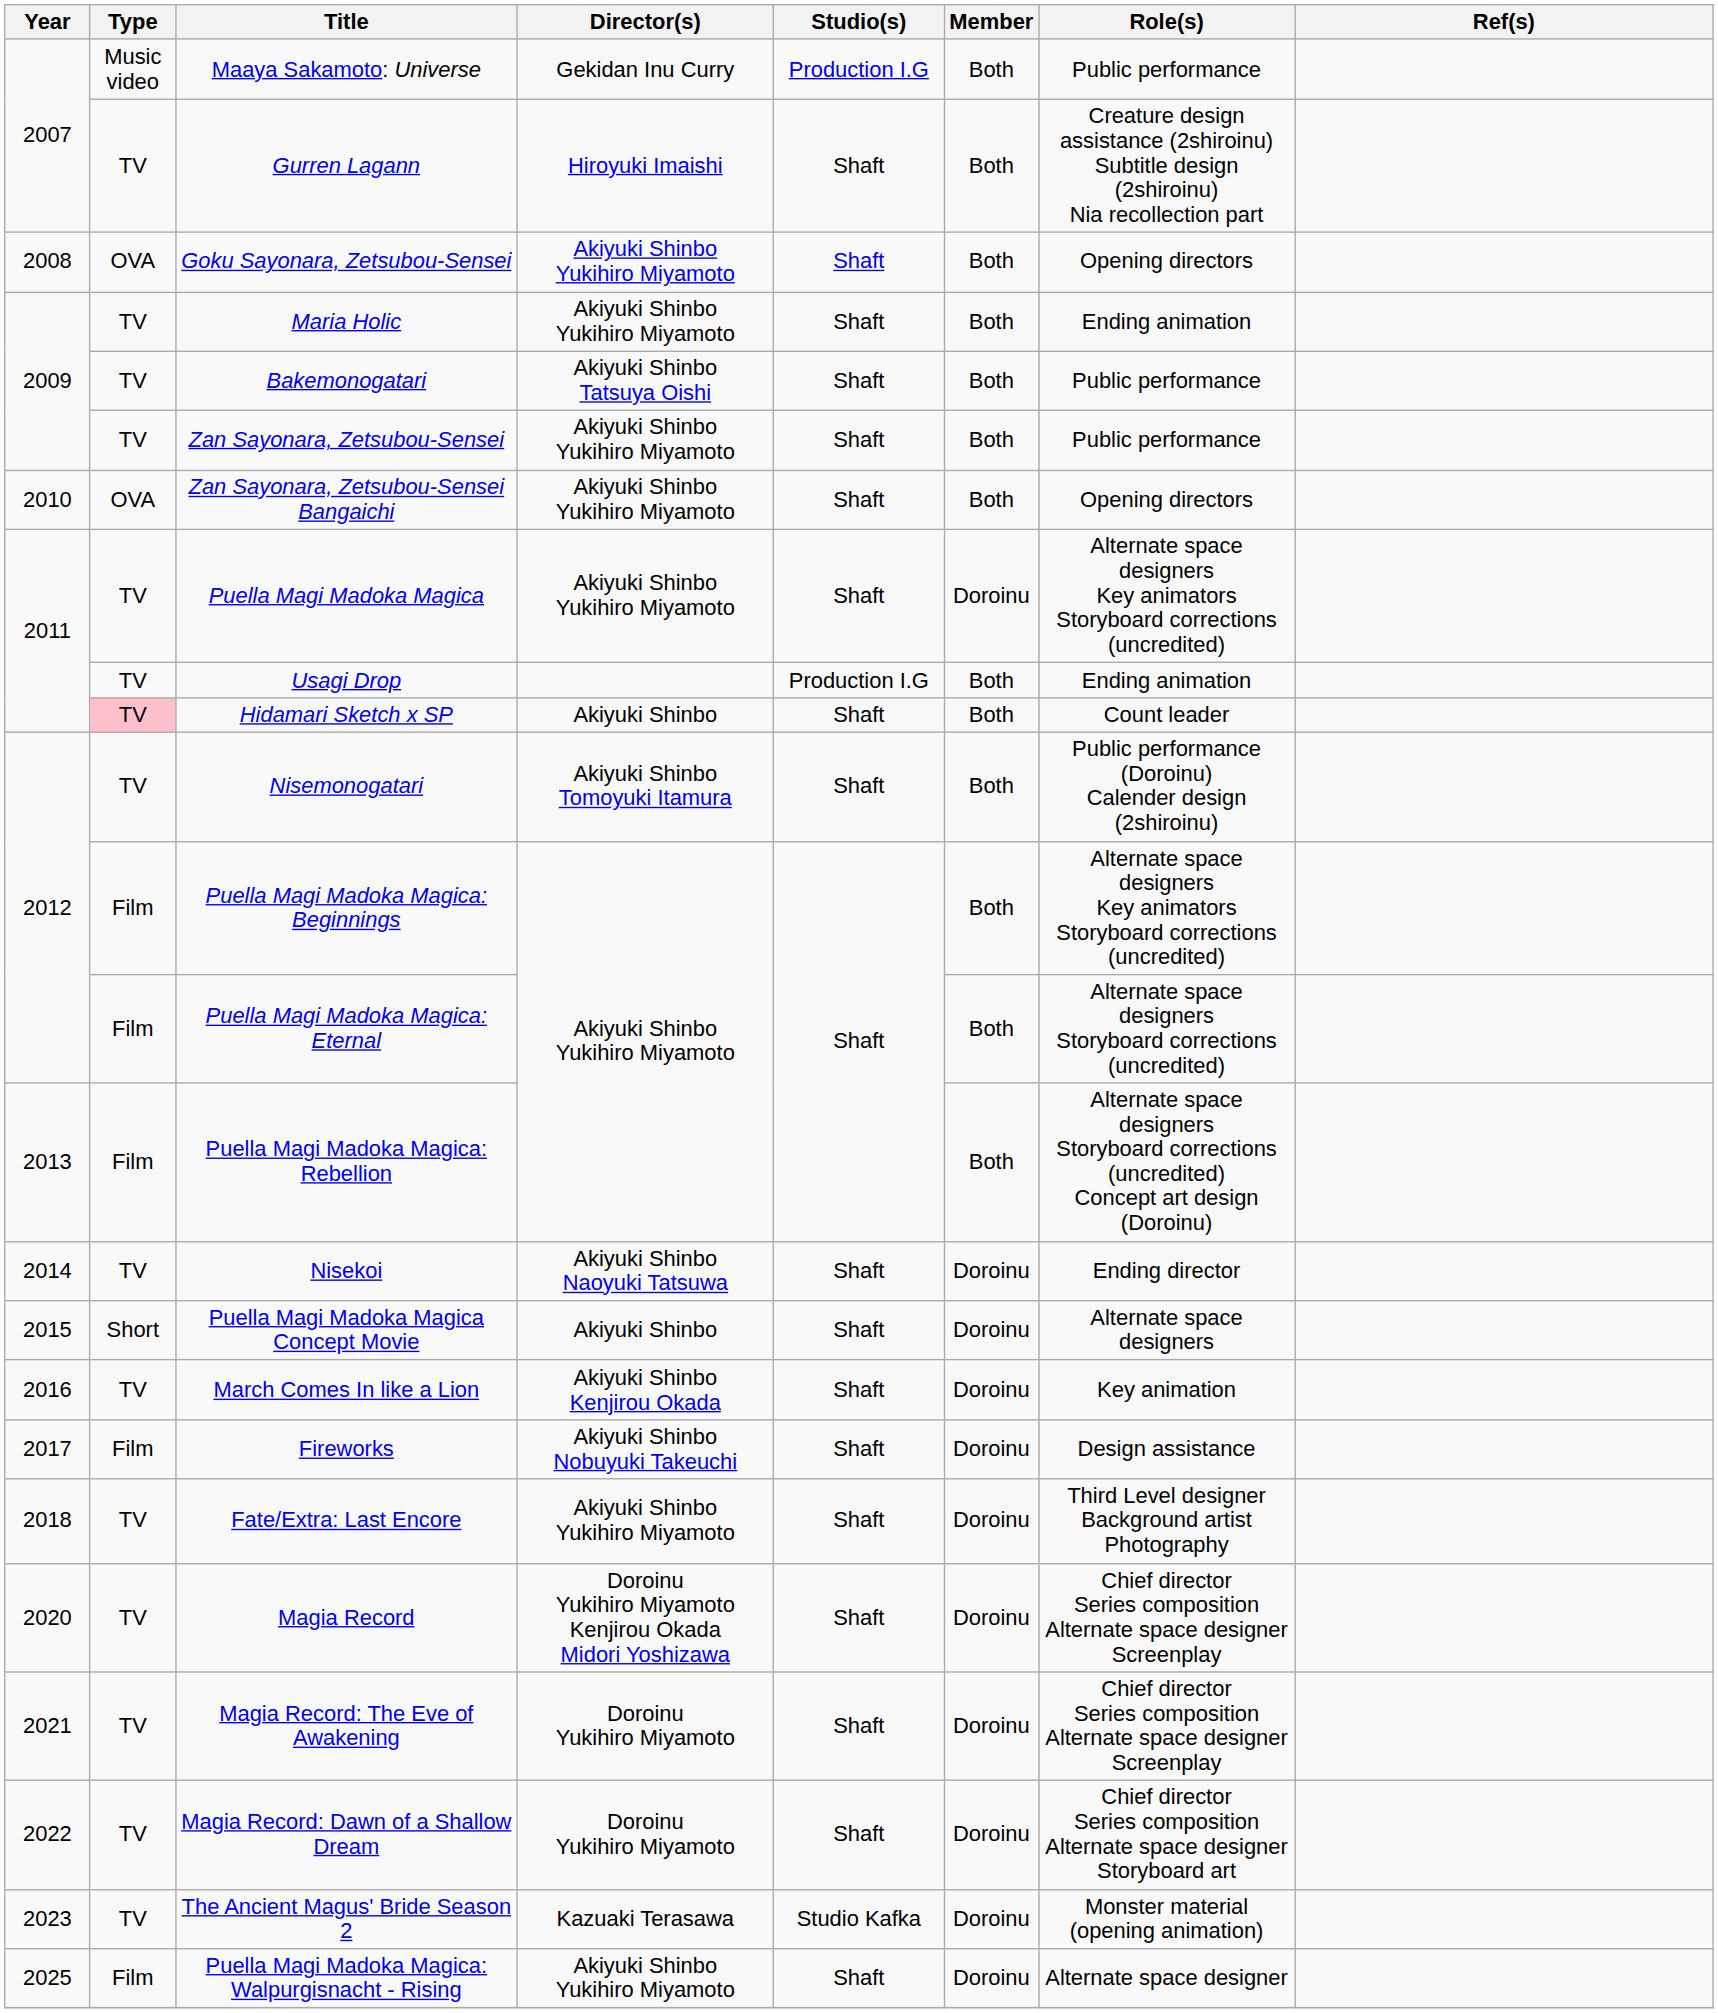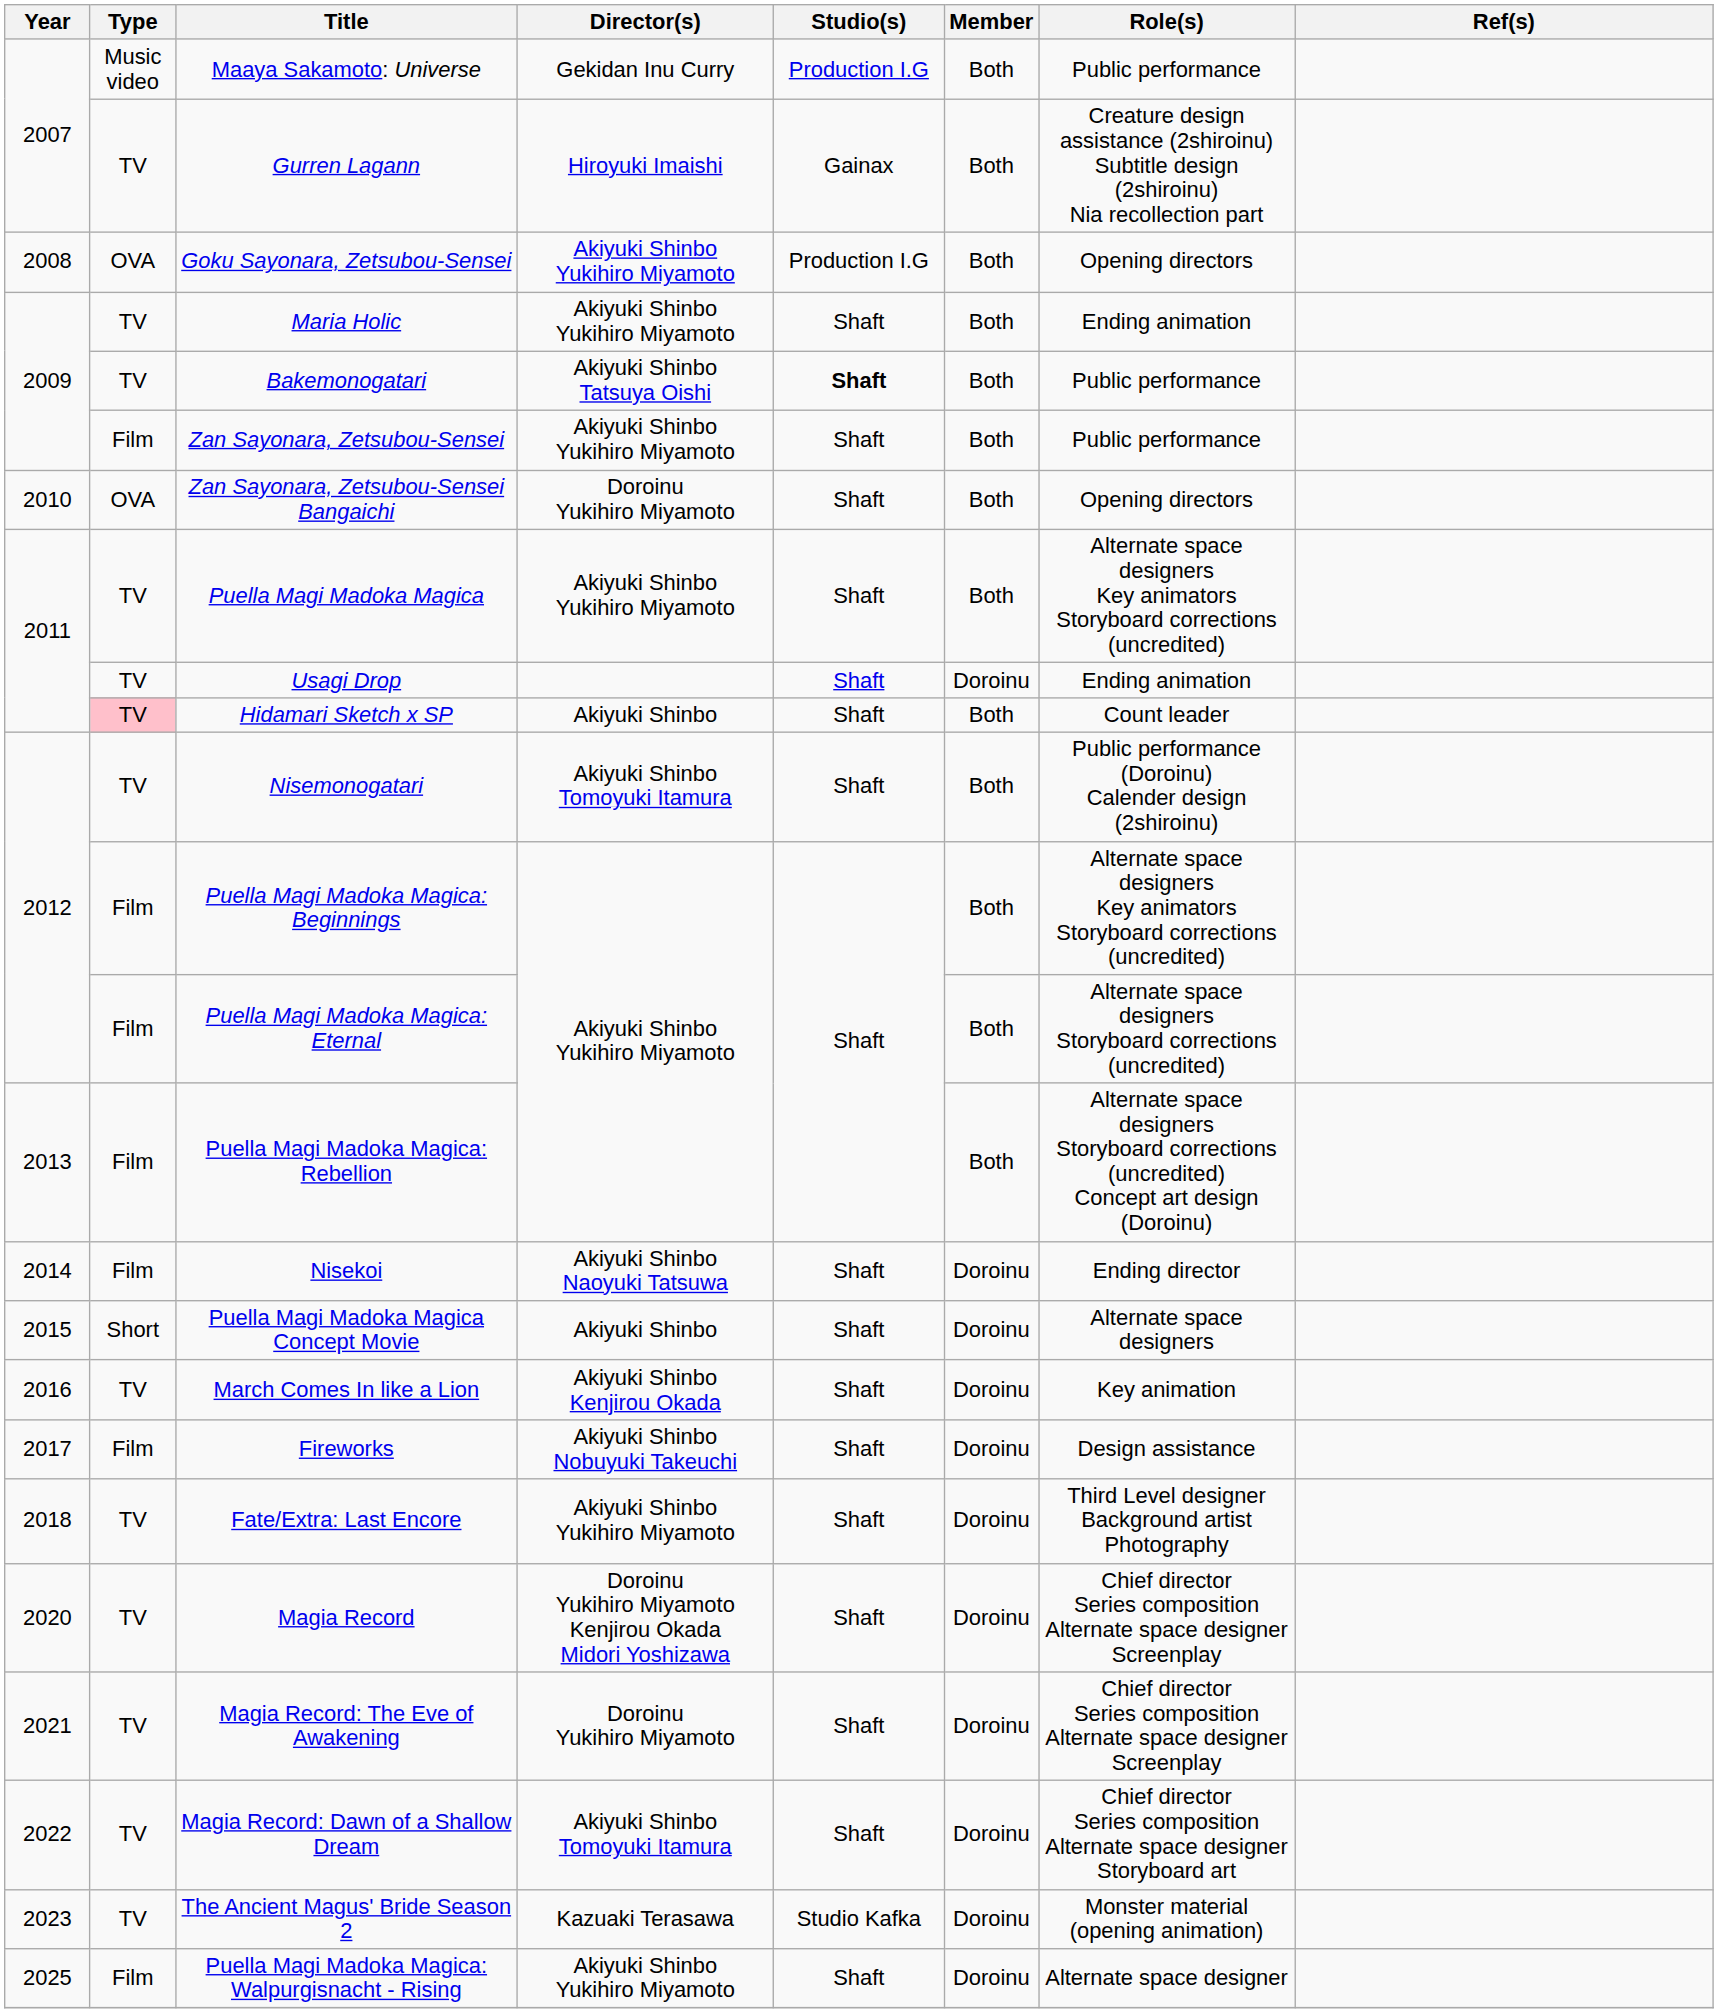 <table class="wikitable sortable" style="text-align:center; margin=auto; ">
 <tr>
 <th scope="col" width=5%>Year</th>
 <th scope="col" width=5%>Type</th>
 <th scope="col" width=20%>Title</th>
 <th scope="col" width=15%>Director(s)</th>
 <th scope="col" width=10%>Studio(s)</th>
 <th scope="col" width=5%>Member</th>
 <th scope="col" width=15%>Role(s)</th>
 <th scope="col" class="unsortable">Ref(s)</th>
 </tr>
 <tr>
 <td rowspan="2">2007</td>
 <td>Music video</td>
 <td><a href='#'>Maaya Sakamoto</a>: <em>Universe</em></td>
 <td>Gekidan Inu Curry</td>
 <td><a href='#'>Production I.G</a></td>
 <td>Both</td>
 <td>Public performance</td>
 <td></td>
 </tr>
 <tr>
 <td>TV</td>
 <td><em><a href='#'>Gurren Lagann</a></em></td>
 <td><a href='#'>Hiroyuki Imaishi</a></td>
-<td>Shaft</td>
+<td>Gainax</td>
 <td>Both</td>
 <td>Creature design assistance (2shiroinu)<br>Subtitle design (2shiroinu)<br>Nia recollection part</td>
 <td></td>
 </tr>
 <tr>
 <td>2008</td>
 <td>OVA</td>
 <td><em><a href='#'>Goku Sayonara, Zetsubou-Sensei</a></em></td>
 <td><a href='#'>Akiyuki Shinbo</a><br><a href='#'>Yukihiro Miyamoto</a></td>
-<td><a href='#'>Shaft</a></td>
+<td>Production I.G</td>
 <td>Both</td>
 <td>Opening directors</td>
 <td></td>
 </tr>
 <tr>
 <td rowspan="3">2009</td>
 <td>TV</td>
 <td><em><a href='#'>Maria Holic</a></em></td>
 <td>Akiyuki Shinbo<br>Yukihiro Miyamoto</td>
 <td>Shaft</td>
 <td>Both</td>
 <td>Ending animation</td>
 <td></td>
 </tr>
 <tr>
 <td>TV</td>
 <td><em><a href='#'>Bakemonogatari</a></em></td>
 <td>Akiyuki Shinbo<br><a href='#'>Tatsuya Oishi</a></td>
-<td>Shaft</td>
+<td><strong>Shaft</strong></td>
 <td>Both</td>
 <td>Public performance</td>
 <td></td>
 </tr>
 <tr>
-<td>TV</td>
+<td>Film</td>
 <td><em><a href='#'>Zan Sayonara, Zetsubou-Sensei</a></em></td>
 <td>Akiyuki Shinbo<br>Yukihiro Miyamoto</td>
 <td>Shaft</td>
 <td>Both</td>
 <td>Public performance</td>
 <td></td>
 </tr>
 <tr>
 <td>2010</td>
 <td>OVA</td>
 <td><em><a href='#'>Zan Sayonara, Zetsubou-Sensei Bangaichi</a></em></td>
-<td>Akiyuki Shinbo<br>Yukihiro Miyamoto</td>
+<td>Doroinu<br>Yukihiro Miyamoto</td>
 <td>Shaft</td>
 <td>Both</td>
 <td>Opening directors</td>
 <td></td>
 </tr>
 <tr>
 <td rowspan="3">2011</td>
 <td>TV</td>
 <td><em><a href='#'>Puella Magi Madoka Magica</a></em></td>
 <td>Akiyuki Shinbo<br>Yukihiro Miyamoto</td>
 <td>Shaft</td>
-<td>Doroinu</td>
+<td>Both</td>
 <td>Alternate space designers<br>Key animators<br>Storyboard corrections (uncredited)</td>
 <td></td>
 </tr>
 <tr>
 <td>TV</td>
 <td><em><a href='#'>Usagi Drop</a></em></td>
 <td></td>
-<td>Production I.G</td>
-<td>Both</td>
+<td><a href='#'>Shaft</a></td>
+<td>Doroinu</td>
 <td>Ending animation</td>
 <td></td>
 </tr>
 <tr>
 <td style="background: pink;">TV</td>
 <td><em><a href='#'>Hidamari Sketch x SP</a></em></td>
 <td>Akiyuki Shinbo</td>
 <td>Shaft</td>
 <td>Both</td>
 <td>Count leader</td>
 <td></td>
 </tr>
 <tr>
 <td rowspan="3">2012</td>
 <td>TV</td>
 <td><em><a href='#'>Nisemonogatari</a></em></td>
 <td>Akiyuki Shinbo<br><a href='#'>Tomoyuki Itamura</a></td>
 <td>Shaft</td>
 <td>Both</td>
 <td>Public performance (Doroinu)<br>Calender design (2shiroinu)</td>
 <td></td>
 </tr>
 <tr>
 <td>Film</td>
 <td><em><a href='#'>Puella Magi Madoka Magica: Beginnings</a></em></td>
 <td rowspan="3">Akiyuki Shinbo<br>Yukihiro Miyamoto</td>
 <td rowspan="3">Shaft</td>
 <td>Both</td>
 <td>Alternate space designers<br>Key animators<br>Storyboard corrections (uncredited)</td>
 <td></td>
 </tr>
 <tr>
 <td>Film</td>
 <td><em><a href='#'>Puella Magi Madoka Magica: Eternal</a></td>
 <td>Both</td>
 <td>Alternate space designers<br>Storyboard corrections (uncredited)</td>
 <td></td>
 </tr>
 <tr>
 <td>2013</td>
 <td>Film</td>
 <td></em><a href='#'>Puella Magi Madoka Magica: Rebellion</a><em></td>
 <td>Both</td>
 <td>Alternate space designers<br>Storyboard corrections (uncredited)<br>Concept art design (Doroinu)</td>
 <td></td>
 </tr>
 <tr>
 <td>2014</td>
-<td>TV</td>
+<td>Film</td>
 <td></em><a href='#'>Nisekoi</a><em></td>
 <td>Akiyuki Shinbo<br><a href='#'>Naoyuki Tatsuwa</a></td>
 <td>Shaft</td>
 <td>Doroinu</td>
 <td>Ending director</td>
 <td></td>
 </tr>
 <tr>
 <td>2015</td>
 <td>Short</td>
 <td></em><a href='#'>Puella Magi Madoka Magica Concept Movie</a><em></td>
 <td>Akiyuki Shinbo</td>
 <td>Shaft</td>
 <td>Doroinu</td>
 <td>Alternate space designers</td>
 <td></td>
 </tr>
 <tr>
 <td>2016</td>
 <td>TV</td>
 <td></em><a href='#'>March Comes In like a Lion</a><em></td>
 <td>Akiyuki Shinbo<br><a href='#'>Kenjirou Okada</a></td>
 <td>Shaft</td>
 <td>Doroinu</td>
 <td>Key animation</td>
 <td></td>
 </tr>
 <tr>
 <td>2017</td>
 <td>Film</td>
 <td></em><a href='#'>Fireworks</a><em></td>
 <td>Akiyuki Shinbo<br><a href='#'>Nobuyuki Takeuchi</a></td>
 <td>Shaft</td>
 <td>Doroinu</td>
 <td>Design assistance</td>
 <td></td>
 </tr>
 <tr>
 <td>2018</td>
 <td>TV</td>
 <td></em><a href='#'>Fate/Extra: Last Encore</a><em></td>
 <td>Akiyuki Shinbo<br>Yukihiro Miyamoto</td>
 <td>Shaft</td>
 <td>Doroinu</td>
 <td>Third Level designer<br>Background artist<br>Photography</td>
 <td></td>
 </tr>
 <tr>
 <td>2020</td>
 <td>TV</td>
 <td></em><a href='#'>Magia Record</a><em></td>
 <td>Doroinu<br>Yukihiro Miyamoto<br>Kenjirou Okada<br><a href='#'>Midori Yoshizawa</a></td>
 <td>Shaft</td>
 <td>Doroinu</td>
 <td>Chief director<br>Series composition<br>Alternate space designer<br>Screenplay</td>
 <td></td>
 </tr>
 <tr>
 <td>2021</td>
 <td>TV</td>
 <td></em><a href='#'>Magia Record: The Eve of Awakening</a><em></td>
 <td>Doroinu<br>Yukihiro Miyamoto</td>
 <td>Shaft</td>
 <td>Doroinu</td>
 <td>Chief director<br>Series composition<br>Alternate space designer<br>Screenplay</td>
 <td></td>
 </tr>
 <tr>
 <td>2022</td>
 <td>TV</td>
 <td></em><a href='#'>Magia Record: Dawn of a Shallow Dream</a><em></td>
-<td>Doroinu<br>Yukihiro Miyamoto</td>
+<td>Akiyuki Shinbo<br><a href='#'>Tomoyuki Itamura</a></td>
 <td>Shaft</td>
 <td>Doroinu</td>
 <td>Chief director<br>Series composition<br>Alternate space designer<br>Storyboard art</td>
 </tr>
 <tr>
 <td>2023</td>
 <td>TV</td>
 <td></em><a href='#'>The Ancient Magus' Bride Season 2</a><em></td>
 <td>Kazuaki Terasawa</td>
 <td>Studio Kafka</td>
 <td>Doroinu</td>
 <td>Monster material (opening animation)</td>
 <td></td>
 </tr>
 <tr>
 <td>2025</td>
 <td>Film</td>
 <td></em><a href='#'>Puella Magi Madoka Magica: Walpurgisnacht - Rising</a><em></td>
 <td>Akiyuki Shinbo<br>Yukihiro Miyamoto</td>
 <td>Shaft</td>
 <td>Doroinu</td>
 <td>Alternate space designer</td>
 <td></td>
 </tr>
 <tr>
 </tr>
 </table>
